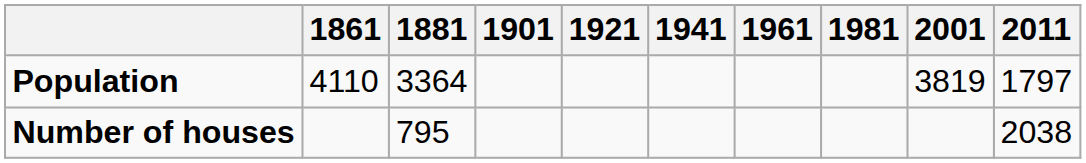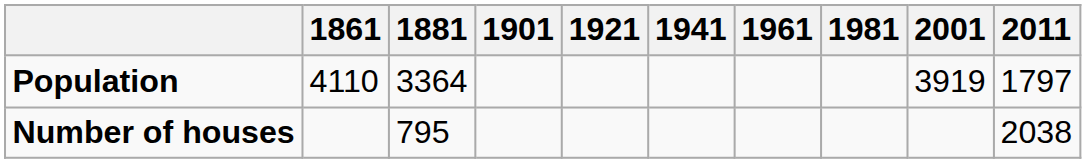 <table class="wikitable">
 <tr>
 <th></th>
 <th>1861</th>
 <th>1881</th>
 <th>1901</th>
 <th>1921</th>
 <th>1941</th>
 <th>1961</th>
 <th>1981</th>
 <th>2001</th>
 <th>2011</th>
 </tr>
 <tr>
 <td><strong>Population</strong></td>
 <td>4110</td>
 <td>3364</td>
 <td></td>
 <td></td>
 <td></td>
 <td></td>
 <td></td>
-<td>3819</td>
+<td>3919</td>
 <td>1797</td>
 </tr>
 <tr>
 <td><strong>Number of houses</strong></td>
 <td></td>
 <td>795</td>
 <td></td>
 <td></td>
 <td></td>
 <td></td>
 <td></td>
 <td></td>
 <td>2038</td>
 </tr>
 </table>
